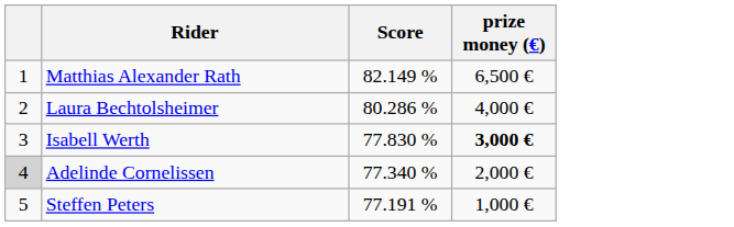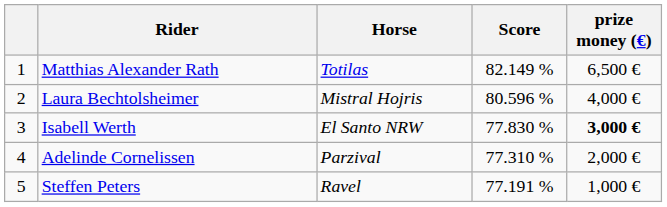 <table class="wikitable" style="font-size: 90%">
 <tr>
 <th width=20></th>
 <th width=220>Rider</th>
+<th width=120>Horse</th>
 <th width=70>Score</th>
 <th width=70>prize<br>money (<a href='#'>€</a>)</th>
 </tr>
 <tr>
 <td align=center>1</td>
 <td> <a href='#'>Matthias Alexander Rath</a></td>
+<td><em><a href='#'>Totilas</a></em></td>
 <td align=center>82.149 %</td>
 <td align=center>6,500 €</td>
 </tr>
 <tr>
 <td align=center>2</td>
 <td> <a href='#'>Laura Bechtolsheimer</a></td>
-<td align=center>80.286 %</td>
+<td><em>Mistral Hojris</em></td>
+<td align=center>80.596 %</td>
 <td align=center>4,000 €</td>
 </tr>
 <tr>
 <td align=center>3</td>
 <td> <a href='#'>Isabell Werth</a></td>
+<td><em>El Santo NRW</em></td>
 <td align=center>77.830 %</td>
 <td align=center><strong>3,000 €</strong></td>
 </tr>
 <tr>
-<td align=center style="background: lightgrey;">4</td>
+<td align=center>4</td>
 <td> <a href='#'>Adelinde Cornelissen</a></td>
-<td align=center>77.340 %</td>
+<td><em>Parzival</em></td>
+<td align=center>77.310 %</td>
 <td align=center>2,000 €</td>
 </tr>
 <tr>
 <td align=center>5</td>
 <td> <a href='#'>Steffen Peters</a></td>
+<td><em>Ravel</em></td>
 <td align=center>77.191 %</td>
 <td align=center>1,000 €</td>
 </tr>
 </table>
